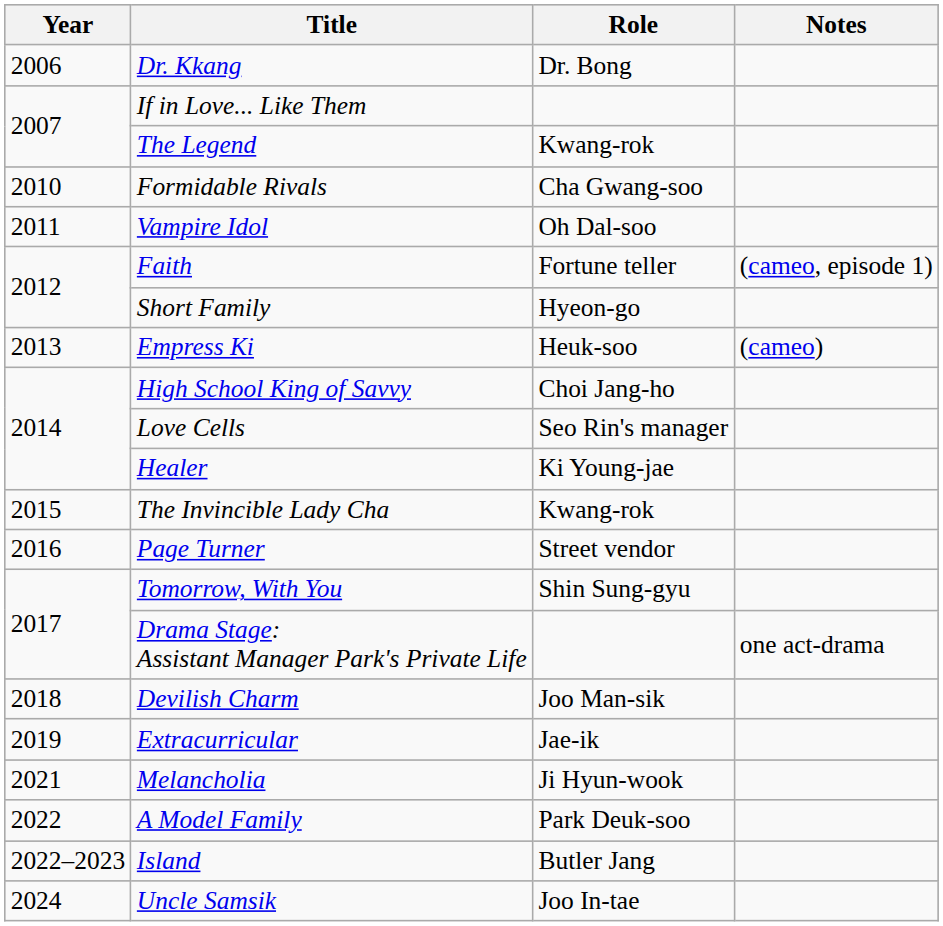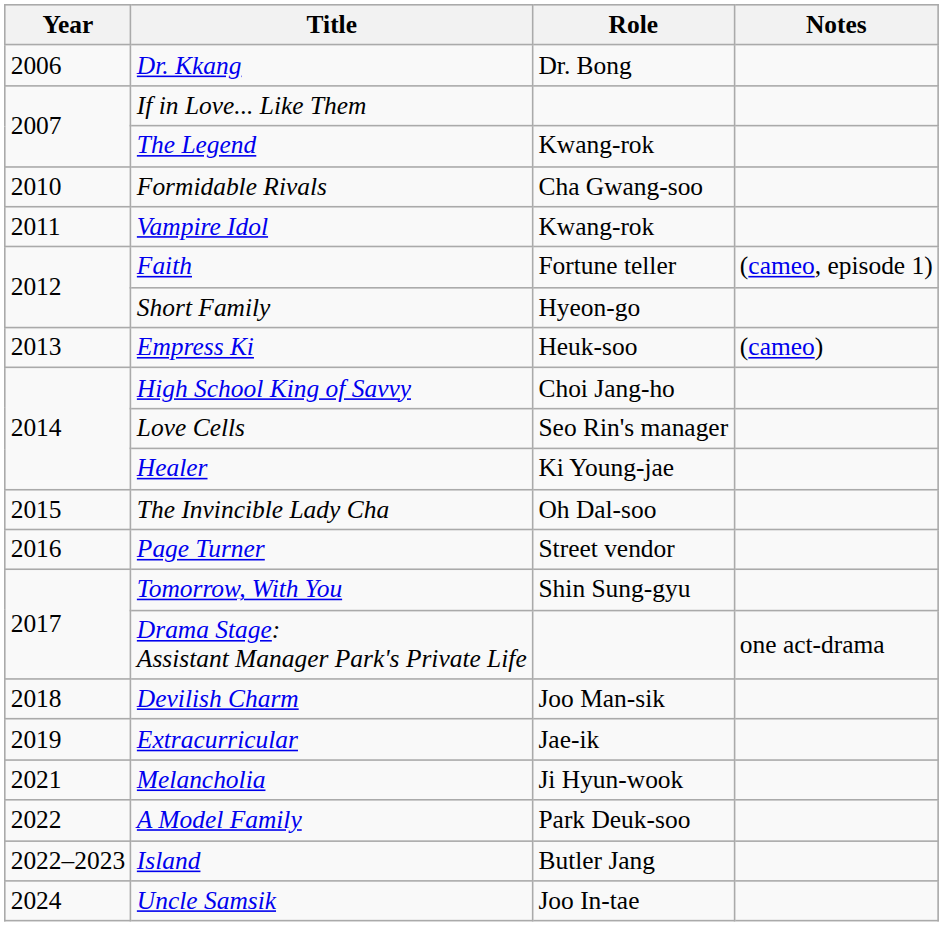 <table class="wikitable sortable">
 <tr>
 <th>Year</th>
 <th>Title</th>
 <th>Role</th>
 <th>Notes</th>
 </tr>
 <tr>
 <td>2006</td>
 <td><em><a href='#'>Dr. Kkang</a></em></td>
 <td>Dr. Bong</td>
 <td></td>
 </tr>
 <tr>
 <td rowspan=2>2007</td>
 <td><em>If in Love... Like Them</em></td>
 <td></td>
 <td></td>
 </tr>
 <tr>
 <td><em><a href='#'>The Legend</a></em></td>
 <td>Kwang-rok</td>
 <td></td>
 </tr>
 <tr>
 <td>2010</td>
 <td><em>Formidable Rivals</em></td>
 <td>Cha Gwang-soo</td>
 <td></td>
 </tr>
 <tr>
 <td>2011</td>
 <td><em><a href='#'>Vampire Idol</a></em></td>
-<td>Oh Dal-soo</td>
+<td>Kwang-rok</td>
 <td></td>
 </tr>
 <tr>
 <td rowspan=2>2012</td>
 <td><em><a href='#'>Faith</a></em></td>
 <td>Fortune teller</td>
 <td>(<a href='#'>cameo</a>, episode 1)</td>
 </tr>
 <tr>
 <td><em>Short Family</em></td>
 <td>Hyeon-go</td>
 <td></td>
 </tr>
 <tr>
 <td>2013</td>
 <td><em><a href='#'>Empress Ki</a></em></td>
 <td>Heuk-soo</td>
 <td>(<a href='#'>cameo</a>)</td>
 </tr>
 <tr>
 <td rowspan=3>2014</td>
 <td><em><a href='#'>High School King of Savvy</a></em></td>
 <td>Choi Jang-ho</td>
 <td></td>
 </tr>
 <tr>
 <td><em>Love Cells</em></td>
 <td>Seo Rin's manager</td>
 <td></td>
 </tr>
 <tr>
 <td><em><a href='#'>Healer</a></em></td>
 <td>Ki Young-jae</td>
 <td></td>
 </tr>
 <tr>
 <td>2015</td>
 <td><em>The Invincible Lady Cha</em></td>
-<td>Kwang-rok</td>
+<td>Oh Dal-soo</td>
 <td></td>
 </tr>
 <tr>
 <td>2016</td>
 <td><a href='#'><em>Page Turner</em></a></td>
 <td>Street vendor</td>
 <td></td>
 </tr>
 <tr>
 <td rowspan=2>2017</td>
 <td><em><a href='#'>Tomorrow, With You</a></em></td>
 <td>Shin Sung-gyu</td>
 <td></td>
 </tr>
 <tr>
 <td><em><a href='#'>Drama Stage</a>:</em><br><em>Assistant Manager Park's Private Life</em></td>
 <td></td>
 <td>one act-drama</td>
 </tr>
 <tr>
 <td>2018</td>
 <td><em><a href='#'>Devilish Charm</a></em></td>
 <td>Joo Man-sik</td>
 <td></td>
 </tr>
 <tr>
 <td>2019</td>
 <td><em><a href='#'>Extracurricular</a></em></td>
 <td>Jae-ik</td>
 <td></td>
 </tr>
 <tr>
 <td>2021</td>
 <td><em><a href='#'>Melancholia</a></em></td>
 <td>Ji Hyun-wook</td>
 <td></td>
 </tr>
 <tr>
 <td>2022</td>
 <td><em><a href='#'>A Model Family</a></em></td>
 <td>Park Deuk-soo</td>
 <td></td>
 </tr>
 <tr>
 <td>2022–2023</td>
 <td><em><a href='#'>Island</a></em></td>
 <td>Butler Jang</td>
 <td></td>
 </tr>
 <tr>
 <td>2024</td>
 <td><em><a href='#'>Uncle Samsik</a></em></td>
 <td>Joo In-tae</td>
 <td></td>
 </tr>
 </table>
